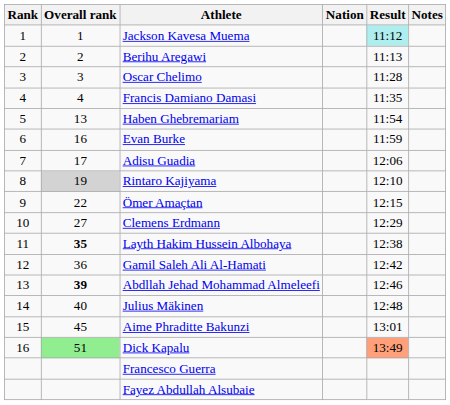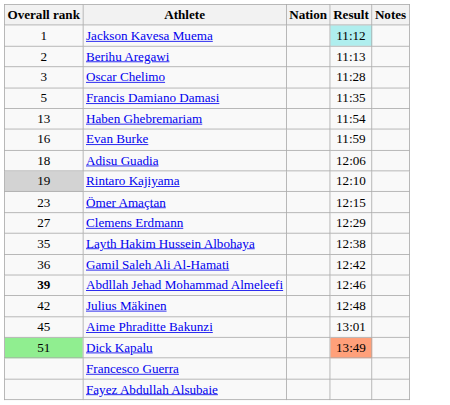 <table class="wikitable sortable" style="text-align:center">
 <tr>
-<th>Rank</th>
 <th>Overall rank</th>
 <th>Athlete</th>
 <th>Nation</th>
 <th>Result</th>
 <th>Notes</th>
 </tr>
 <tr>
 <td>1</td>
-<td>1</td>
 <td align=left><a href='#'>Jackson Kavesa Muema</a></td>
 <td align=left></td>
 <td style="background: paleturquoise;">11:12</td>
 <td></td>
 </tr>
 <tr>
-<td>2</td>
 <td>2</td>
 <td align=left><a href='#'>Berihu Aregawi</a></td>
 <td align=left></td>
 <td>11:13</td>
 <td></td>
 </tr>
 <tr>
 <td>3</td>
-<td>3</td>
 <td align=left><a href='#'>Oscar Chelimo</a></td>
 <td align=left></td>
 <td>11:28</td>
 <td></td>
 </tr>
 <tr>
-<td>4</td>
-<td>4</td>
+<td>5</td>
 <td align=left><a href='#'>Francis Damiano Damasi</a></td>
 <td align=left></td>
 <td>11:35</td>
 <td></td>
 </tr>
 <tr>
-<td>5</td>
 <td>13</td>
 <td align=left><a href='#'>Haben Ghebremariam</a></td>
 <td align=left></td>
 <td>11:54</td>
 <td></td>
 </tr>
 <tr>
-<td>6</td>
 <td>16</td>
 <td align=left><a href='#'>Evan Burke</a></td>
 <td align=left></td>
 <td>11:59</td>
 <td></td>
 </tr>
 <tr>
-<td>7</td>
-<td>17</td>
+<td>18</td>
 <td align=left><a href='#'>Adisu Guadia</a></td>
 <td align=left></td>
 <td>12:06</td>
 <td></td>
 </tr>
 <tr>
-<td>8</td>
 <td style="background: lightgrey;">19</td>
 <td align=left><a href='#'>Rintaro Kajiyama</a></td>
 <td align=left></td>
 <td>12:10</td>
 <td></td>
 </tr>
 <tr>
-<td>9</td>
-<td>22</td>
+<td>23</td>
 <td align=left><a href='#'>Ömer Amaçtan</a></td>
 <td align=left></td>
 <td>12:15</td>
 <td></td>
 </tr>
 <tr>
-<td>10</td>
 <td>27</td>
 <td align=left><a href='#'>Clemens Erdmann</a></td>
 <td align=left></td>
 <td>12:29</td>
 <td></td>
 </tr>
 <tr>
-<td>11</td>
-<td><strong>35</strong></td>
+<td>35</td>
 <td align=left><a href='#'>Layth Hakim Hussein Albohaya</a></td>
 <td align=left></td>
 <td>12:38</td>
 <td></td>
 </tr>
 <tr>
-<td>12</td>
 <td>36</td>
 <td align=left><a href='#'>Gamil Saleh Ali Al-Hamati</a></td>
 <td align=left></td>
 <td>12:42</td>
 <td></td>
 </tr>
 <tr>
-<td>13</td>
 <td><strong>39</strong></td>
 <td align=left><a href='#'>Abdllah Jehad Mohammad Almeleefi</a></td>
 <td align=left></td>
 <td>12:46</td>
 <td></td>
 </tr>
 <tr>
-<td>14</td>
-<td>40</td>
+<td>42</td>
 <td align=left><a href='#'>Julius Mäkinen</a></td>
 <td align=left></td>
 <td>12:48</td>
 <td></td>
 </tr>
 <tr>
-<td>15</td>
 <td>45</td>
 <td align=left><a href='#'>Aime Phraditte Bakunzi</a></td>
 <td align=left></td>
 <td>13:01</td>
 <td></td>
 </tr>
 <tr>
-<td>16</td>
 <td style="background: lightgreen;">51</td>
 <td align=left><a href='#'>Dick Kapalu</a></td>
 <td align=left></td>
 <td style="background: lightsalmon;">13:49</td>
 <td></td>
 </tr>
 <tr>
 <td></td>
-<td></td>
 <td align=left><a href='#'>Francesco Guerra</a></td>
 <td align=left></td>
 <td></td>
 <td></td>
 </tr>
 <tr>
 <td></td>
-<td></td>
 <td align=left><a href='#'>Fayez Abdullah Alsubaie</a></td>
 <td align=left></td>
 <td></td>
 <td></td>
 </tr>
 </table>
